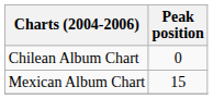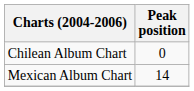 <table class="wikitable sortable">
 <tr>
 <th>Charts (2004-2006)</th>
 <th>Peak<br>position</th>
 </tr>
 <tr>
 <td>Chilean Album Chart</td>
 <td style="text-align:center;">0</td>
 </tr>
 <tr>
 <td>Mexican Album Chart</td>
-<td style="text-align:center;">15</td>
+<td style="text-align:center;">14</td>
 </tr>
 <tr>
 </tr>
 </table>
